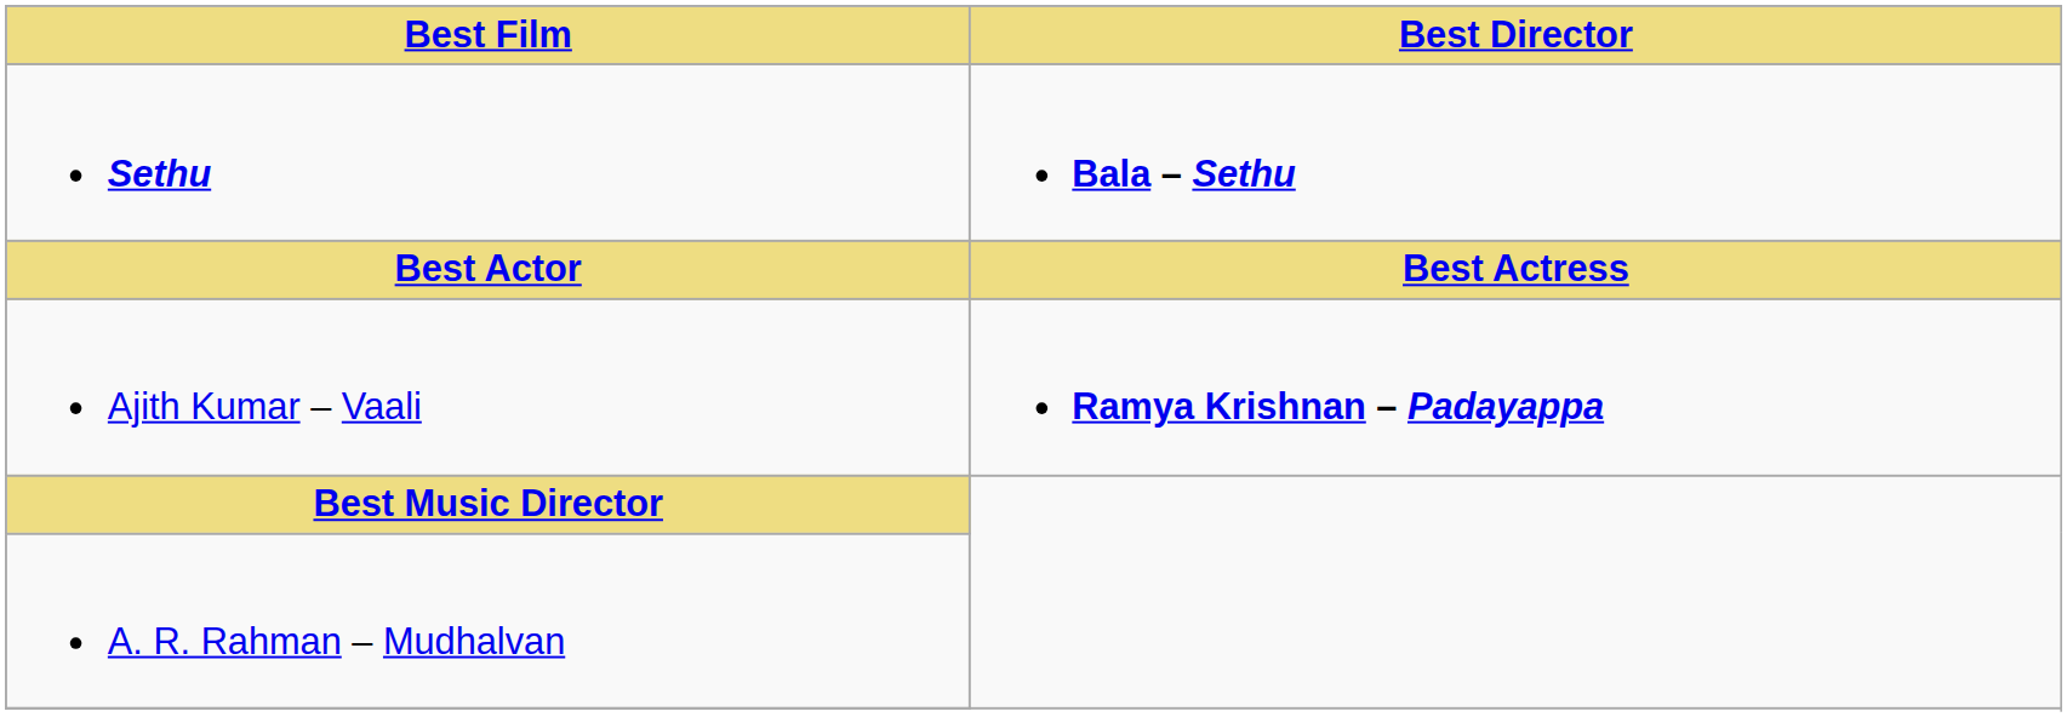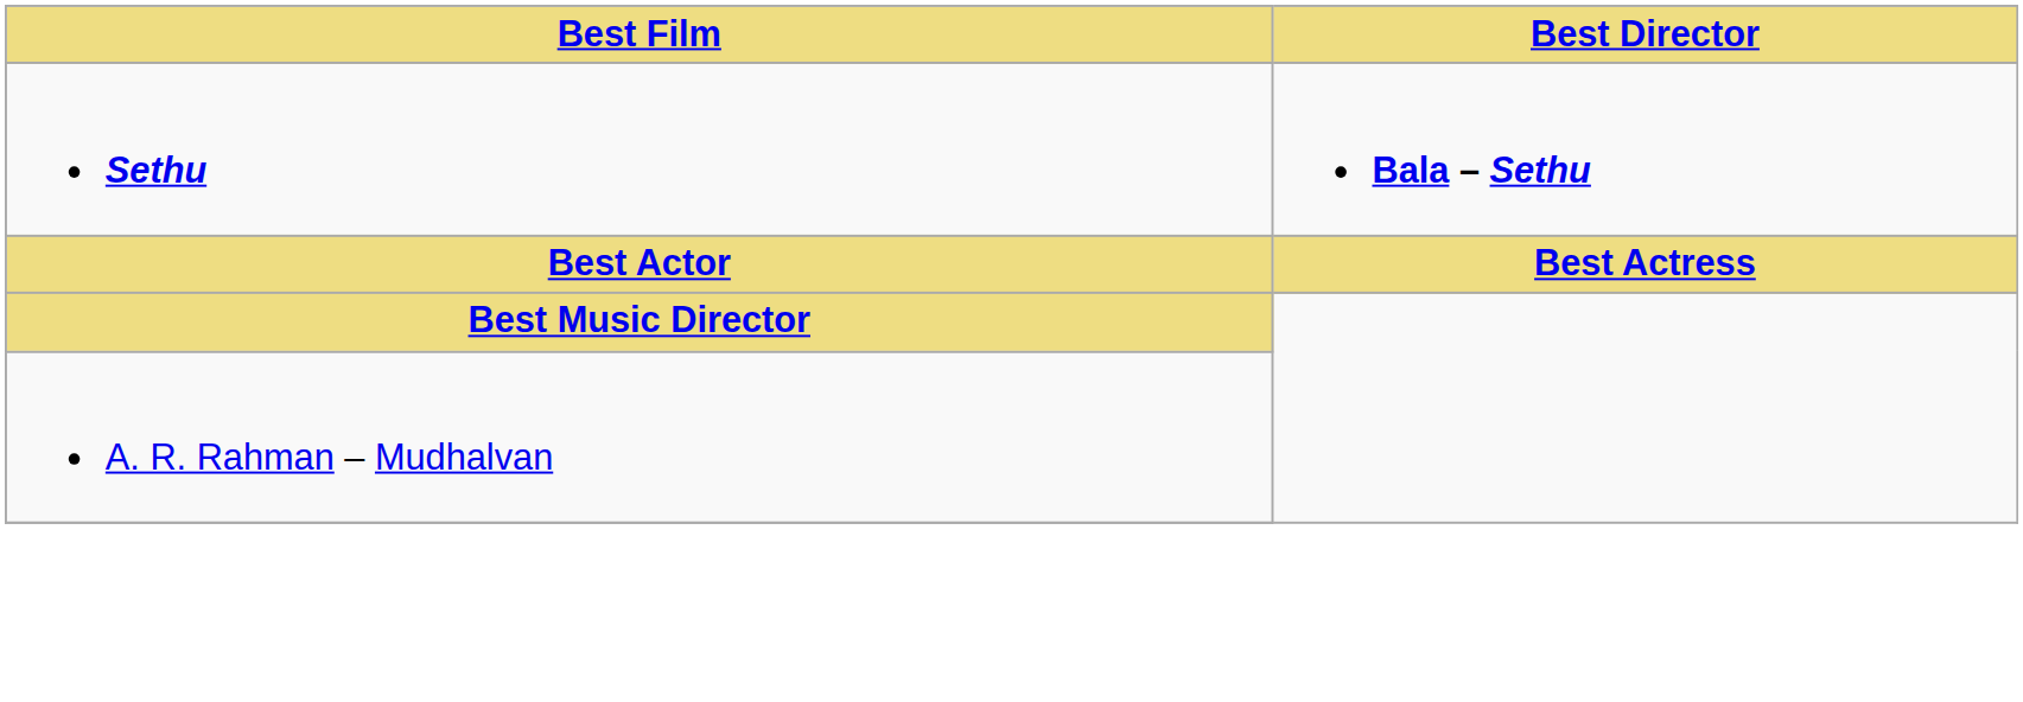 <table class="wikitable" width =100%|>
 <tr>
 <th ! style="background:#eedd82; text-align:center;"><a href='#'>Best Film</a></th>
 <th ! style="background:#eedd82; text-align:center;"><a href='#'>Best Director</a></th>
 </tr>
 <tr>
 <td valign="top"><br><ul><li><strong><em><a href='#'>Sethu</a></em></strong></li></ul></td>
 <td valign="top"><br><ul><li><strong><a href='#'>Bala</a> – <em><a href='#'>Sethu</a><strong><em></li></ul></td>
 </tr>
 <tr>
 <th ! style="background:#eedd82; text-align:center;"><a href='#'>Best Actor</a></th>
 <th ! style="background:#eedd82; text-align:center;"><a href='#'>Best Actress</a></th>
 </tr>
 <tr>
-<td><br><ul><li></strong><a href='#'>Ajith Kumar</a> – </em><a href='#'>Vaali</a></em></strong></li></ul></td>
-<td><br><ul><li><strong><a href='#'>Ramya Krishnan</a> – <em><a href='#'>Padayappa</a><strong><em></li></ul></td>
-</tr>
-<tr>
 <th ! style="background:#eedd82; text-align:center;"><a href='#'>Best Music Director</a></th>
 </tr>
 <tr>
 <td><br><ul><li></strong><a href='#'>A. R. Rahman</a> – </em><a href='#'>Mudhalvan</a></em></strong></li></ul></td>
 </tr>
 <tr>
 </tr>
 </table>
